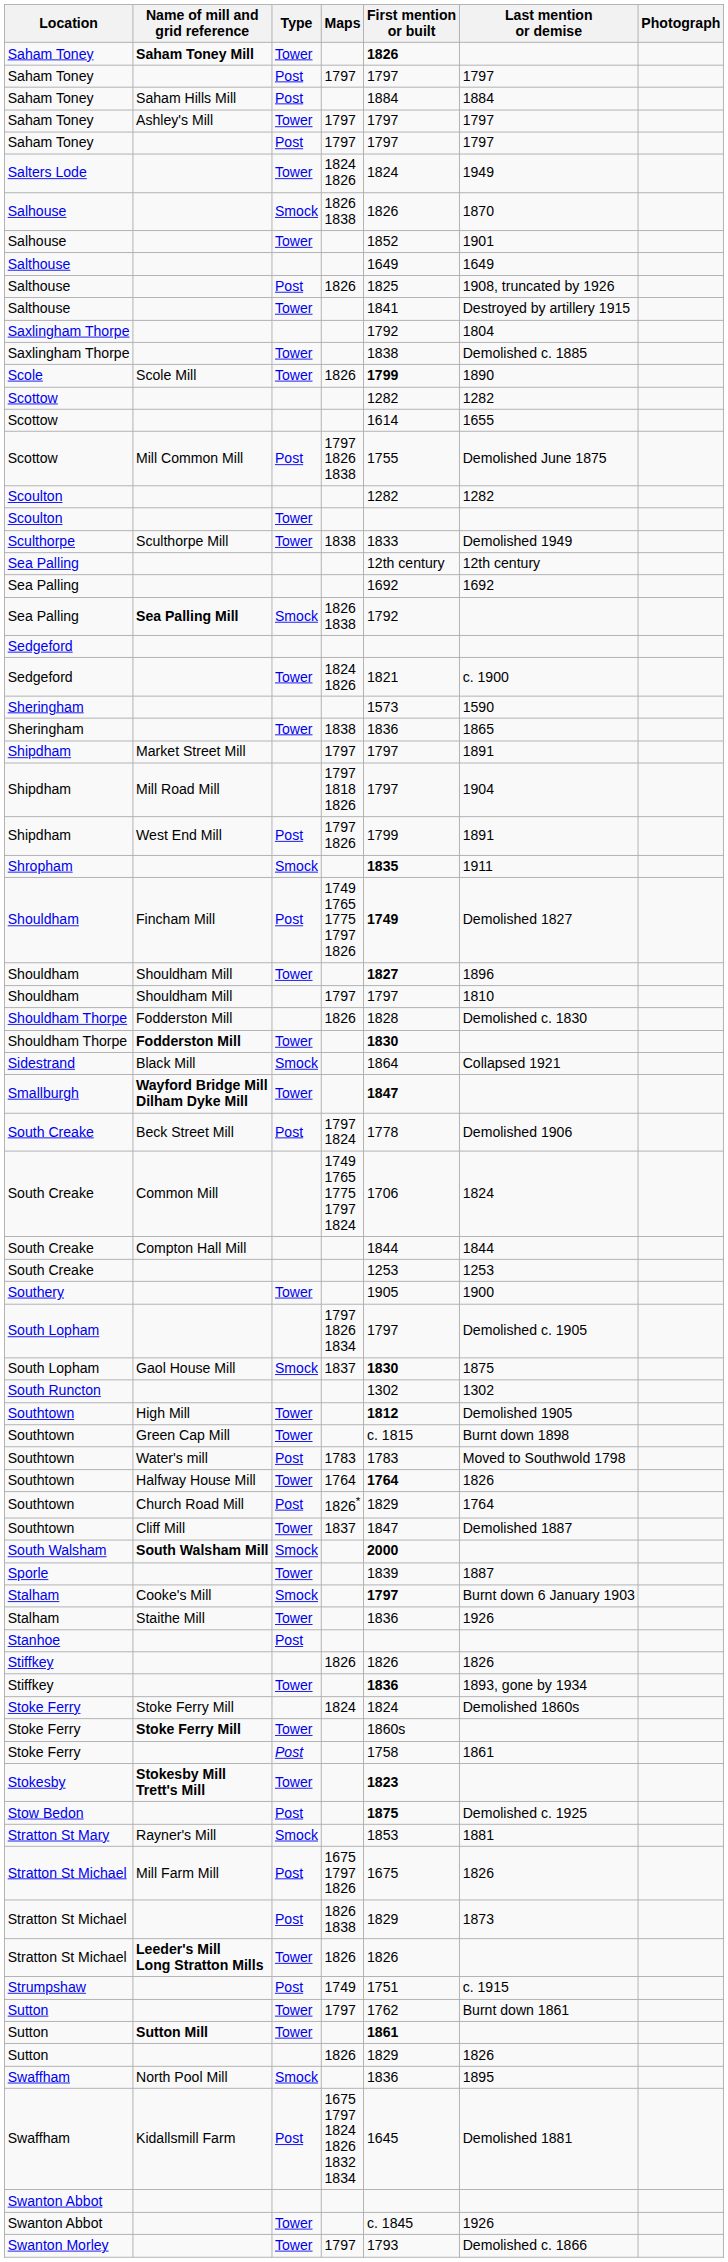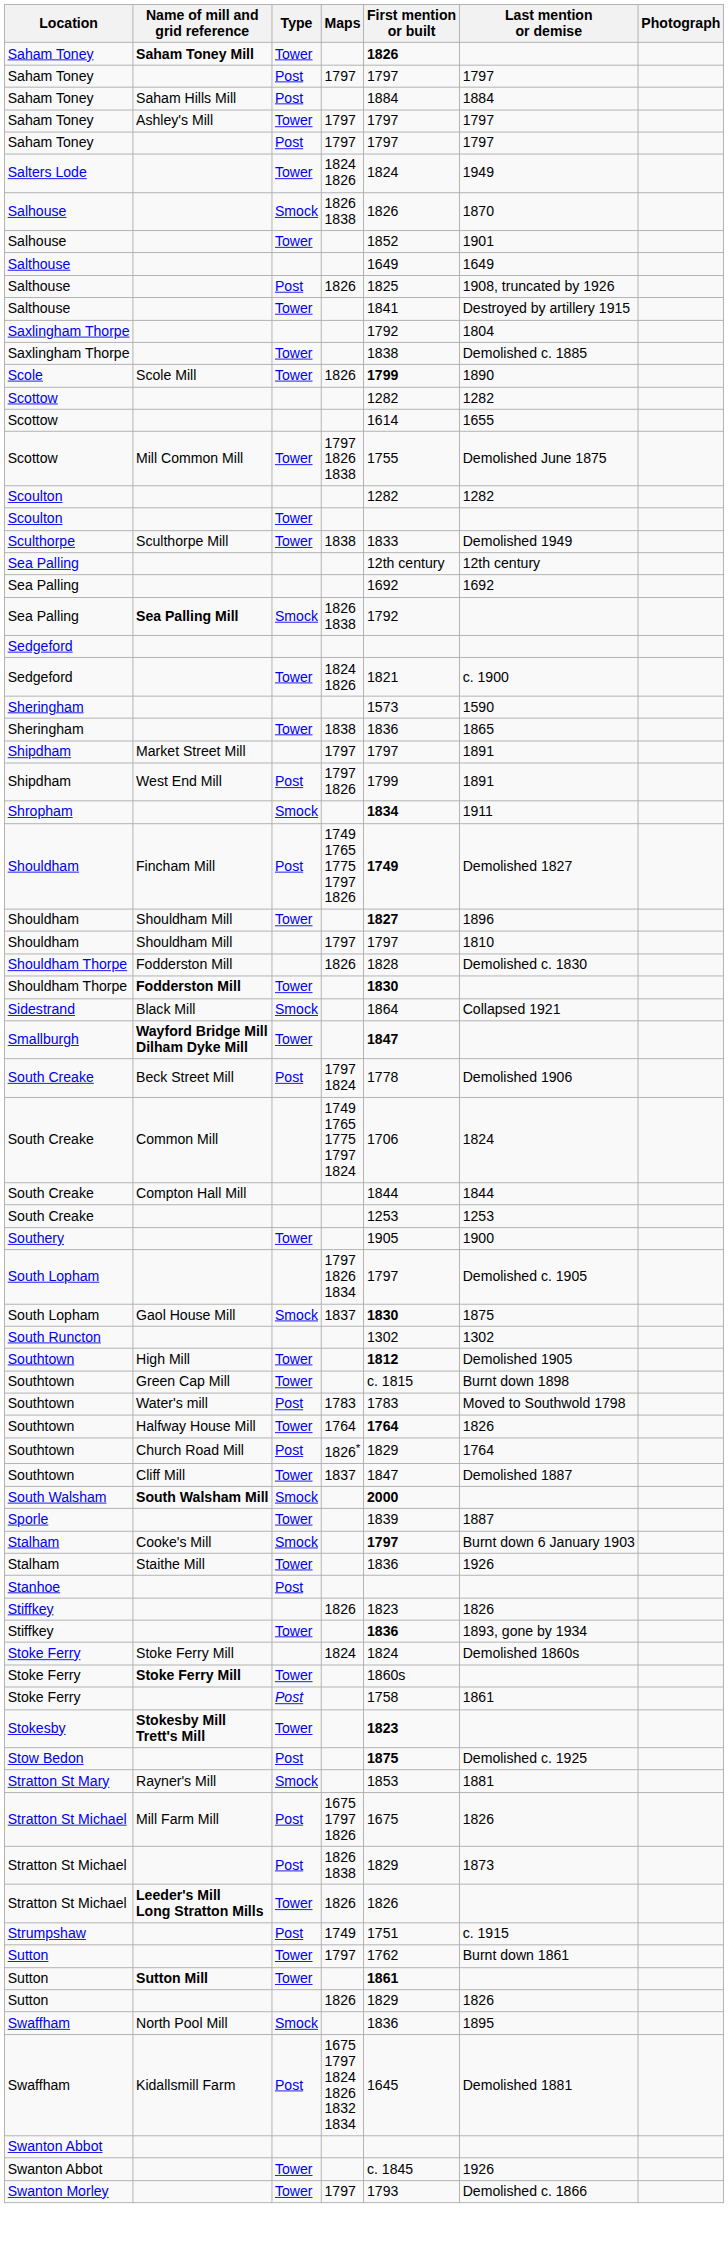 <table class="wikitable">
 <tr>
 <th>Location</th>
 <th>Name of mill and<br>grid reference</th>
 <th>Type</th>
 <th>Maps</th>
 <th>First mention<br>or built</th>
 <th>Last mention<br> or demise</th>
 <th>Photograph</th>
 </tr>
 <tr>
 <td><a href='#'>Saham Toney</a></td>
 <td><strong>Saham Toney Mill</strong><br></td>
 <td><a href='#'>Tower</a></td>
 <td></td>
 <td><strong>1826</strong></td>
 <td></td>
 <td></td>
 </tr>
 <tr>
 <td>Saham Toney</td>
 <td></td>
 <td><a href='#'>Post</a></td>
 <td>1797</td>
 <td>1797</td>
 <td>1797</td>
 <td></td>
 </tr>
 <tr>
 <td>Saham Toney</td>
 <td>Saham Hills Mill<br></td>
 <td><a href='#'>Post</a></td>
 <td></td>
 <td>1884</td>
 <td>1884</td>
 <td></td>
 </tr>
 <tr>
 <td>Saham Toney</td>
 <td>Ashley's Mill<br></td>
 <td><a href='#'>Tower</a></td>
 <td>1797</td>
 <td>1797</td>
 <td>1797</td>
 <td></td>
 </tr>
 <tr>
 <td>Saham Toney</td>
 <td></td>
 <td><a href='#'>Post</a></td>
 <td>1797</td>
 <td>1797</td>
 <td>1797</td>
 <td></td>
 </tr>
 <tr>
 <td><a href='#'>Salters Lode</a></td>
 <td></td>
 <td><a href='#'>Tower</a></td>
 <td>1824<br>1826</td>
 <td>1824</td>
 <td>1949<br></td>
 <td></td>
 </tr>
 <tr>
 <td><a href='#'>Salhouse</a></td>
 <td></td>
 <td><a href='#'>Smock</a></td>
 <td>1826<br>1838</td>
 <td>1826</td>
 <td>1870<br></td>
 <td></td>
 </tr>
 <tr>
 <td>Salhouse</td>
 <td></td>
 <td><a href='#'>Tower</a></td>
 <td></td>
 <td>1852</td>
 <td>1901<br></td>
 <td></td>
 </tr>
 <tr>
 <td><a href='#'>Salthouse</a></td>
 <td></td>
 <td></td>
 <td></td>
 <td>1649</td>
 <td>1649<br></td>
 <td></td>
 </tr>
 <tr>
 <td>Salthouse</td>
 <td></td>
 <td><a href='#'>Post</a></td>
 <td>1826</td>
 <td>1825</td>
 <td>1908, truncated by 1926<br></td>
 <td></td>
 </tr>
 <tr>
 <td>Salthouse</td>
 <td></td>
 <td><a href='#'>Tower</a></td>
 <td></td>
 <td>1841</td>
 <td>Destroyed by artillery 1915<br></td>
 <td></td>
 </tr>
 <tr>
 <td><a href='#'>Saxlingham Thorpe</a></td>
 <td></td>
 <td></td>
 <td></td>
 <td>1792</td>
 <td>1804<br></td>
 <td></td>
 </tr>
 <tr>
 <td>Saxlingham Thorpe</td>
 <td></td>
 <td><a href='#'>Tower</a></td>
 <td></td>
 <td>1838</td>
 <td>Demolished c. 1885<br></td>
 <td></td>
 </tr>
 <tr>
 <td><a href='#'>Scole</a></td>
 <td>Scole Mill<br></td>
 <td><a href='#'>Tower</a></td>
 <td>1826</td>
 <td><strong>1799</strong></td>
 <td>1890<br></td>
 <td></td>
 </tr>
 <tr>
 <td><a href='#'>Scottow</a></td>
 <td></td>
 <td></td>
 <td></td>
 <td>1282</td>
 <td>1282<br></td>
 <td></td>
 </tr>
 <tr>
 <td>Scottow</td>
 <td></td>
 <td></td>
 <td></td>
 <td>1614</td>
 <td>1655<br></td>
 <td></td>
 </tr>
 <tr>
 <td>Scottow</td>
 <td>Mill Common Mill<br></td>
-<td><a href='#'>Post</a></td>
+<td><a href='#'>Tower</a></td>
 <td>1797<br>1826<br>1838</td>
 <td>1755</td>
 <td>Demolished June 1875<br></td>
 <td></td>
 </tr>
 <tr>
 <td><a href='#'>Scoulton</a></td>
 <td></td>
 <td></td>
 <td></td>
 <td>1282</td>
 <td>1282<br></td>
 <td></td>
 </tr>
 <tr>
 <td><a href='#'>Scoulton</a></td>
 <td></td>
 <td><a href='#'>Tower</a></td>
 <td></td>
 <td></td>
 <td></td>
 <td></td>
 </tr>
 <tr>
 <td><a href='#'>Sculthorpe</a></td>
 <td>Sculthorpe Mill</td>
 <td><a href='#'>Tower</a></td>
 <td>1838</td>
 <td>1833</td>
 <td>Demolished 1949<br></td>
 <td></td>
 </tr>
 <tr>
 <td><a href='#'>Sea Palling</a></td>
 <td></td>
 <td></td>
 <td></td>
 <td>12th century</td>
 <td>12th century<br></td>
 <td></td>
 </tr>
 <tr>
 <td>Sea Palling</td>
 <td></td>
 <td></td>
 <td></td>
 <td>1692</td>
 <td>1692<br></td>
 <td></td>
 </tr>
 <tr>
 <td>Sea Palling</td>
 <td><strong>Sea Palling Mill</strong><br></td>
 <td><a href='#'>Smock</a></td>
 <td>1826<br>1838</td>
 <td>1792</td>
 <td></td>
 <td></td>
 </tr>
 <tr>
 <td><a href='#'>Sedgeford</a></td>
 <td></td>
 <td></td>
 <td></td>
 <td></td>
 <td></td>
 <td></td>
 </tr>
 <tr>
 <td>Sedgeford</td>
 <td></td>
 <td><a href='#'>Tower</a></td>
 <td>1824<br>1826</td>
 <td>1821</td>
 <td>c. 1900<br></td>
 <td></td>
 </tr>
 <tr>
 <td><a href='#'>Sheringham</a></td>
 <td></td>
 <td></td>
 <td></td>
 <td>1573</td>
 <td>1590<br></td>
 <td></td>
 </tr>
 <tr>
 <td>Sheringham</td>
 <td></td>
 <td><a href='#'>Tower</a></td>
 <td>1838</td>
 <td>1836</td>
 <td>1865<br></td>
 <td></td>
 </tr>
 <tr>
 <td><a href='#'>Shipdham</a></td>
 <td>Market Street Mill</td>
 <td></td>
 <td>1797</td>
 <td>1797</td>
 <td>1891<br></td>
 <td></td>
 </tr>
 <tr>
 <td>Shipdham</td>
-<td>Mill Road Mill</td>
-<td></td>
-<td>1797<br>1818<br>1826</td>
-<td>1797</td>
-<td>1904<br></td>
-<td></td>
-</tr>
-<tr>
-<td>Shipdham</td>
 <td>West End Mill</td>
 <td><a href='#'>Post</a></td>
 <td>1797<br>1826</td>
 <td>1799</td>
 <td>1891<br></td>
 <td></td>
 </tr>
 <tr>
 <td><a href='#'>Shropham</a></td>
 <td></td>
 <td><a href='#'>Smock</a></td>
 <td></td>
-<td><strong>1835</strong></td>
+<td><strong>1834</strong></td>
 <td>1911<br></td>
 <td></td>
 </tr>
 <tr>
 <td><a href='#'>Shouldham</a></td>
 <td>Fincham Mill<br></td>
 <td><a href='#'>Post</a></td>
 <td>1749<br>1765<br>1775<br>1797<br>1826</td>
 <td><strong>1749</strong></td>
 <td>Demolished 1827<br></td>
 <td></td>
 </tr>
 <tr>
 <td>Shouldham</td>
 <td>Shouldham Mill<br></td>
 <td><a href='#'>Tower</a></td>
 <td></td>
 <td><strong>1827</strong></td>
 <td>1896<br></td>
 <td></td>
 </tr>
 <tr>
 <td>Shouldham</td>
 <td>Shouldham Mill<br></td>
 <td></td>
 <td>1797</td>
 <td>1797</td>
 <td>1810<br></td>
 <td></td>
 </tr>
 <tr>
 <td><a href='#'>Shouldham Thorpe</a></td>
 <td>Fodderston Mill<br></td>
 <td></td>
 <td>1826</td>
 <td>1828</td>
 <td>Demolished c. 1830<br></td>
 <td></td>
 </tr>
 <tr>
 <td>Shouldham Thorpe</td>
 <td><strong>Fodderston Mill</strong><br></td>
 <td><a href='#'>Tower</a></td>
 <td></td>
 <td><strong>1830</strong></td>
 <td></td>
 <td></td>
 </tr>
 <tr>
 <td><a href='#'>Sidestrand</a></td>
 <td>Black Mill</td>
 <td><a href='#'>Smock</a></td>
 <td></td>
 <td>1864</td>
 <td>Collapsed 1921<br></td>
 <td></td>
 </tr>
 <tr>
 <td><a href='#'>Smallburgh</a></td>
 <td><strong>Wayford Bridge Mill</strong><br><strong>Dilham Dyke Mill</strong><br></td>
 <td><a href='#'>Tower</a></td>
 <td></td>
 <td><strong>1847</strong></td>
 <td></td>
 <td></td>
 </tr>
 <tr>
 <td><a href='#'>South Creake</a></td>
 <td>Beck Street Mill<br></td>
 <td><a href='#'>Post</a></td>
 <td>1797<br>1824</td>
 <td>1778</td>
 <td>Demolished 1906<br></td>
 <td></td>
 </tr>
 <tr>
 <td>South Creake</td>
 <td>Common Mill</td>
 <td></td>
 <td>1749<br>1765<br>1775<br>1797<br>1824</td>
 <td>1706</td>
 <td>1824<br></td>
 <td></td>
 </tr>
 <tr>
 <td>South Creake</td>
 <td>Compton Hall Mill<br></td>
 <td></td>
 <td></td>
 <td>1844</td>
 <td>1844<br></td>
 <td></td>
 </tr>
 <tr>
 <td>South Creake</td>
 <td></td>
 <td></td>
 <td></td>
 <td>1253</td>
 <td>1253<br></td>
 <td></td>
 </tr>
 <tr>
 <td><a href='#'>Southery</a></td>
 <td></td>
 <td><a href='#'>Tower</a></td>
 <td></td>
 <td>1905</td>
 <td>1900</td>
 <td></td>
 </tr>
 <tr>
 <td><a href='#'>South Lopham</a></td>
 <td></td>
 <td></td>
 <td>1797<br>1826<br>1834</td>
 <td>1797</td>
 <td>Demolished c. 1905<br></td>
 <td></td>
 </tr>
 <tr>
 <td>South Lopham</td>
 <td>Gaol House Mill<br></td>
 <td><a href='#'>Smock</a></td>
 <td>1837</td>
 <td><strong>1830</strong></td>
 <td>1875<br></td>
 <td></td>
 </tr>
 <tr>
 <td><a href='#'>South Runcton</a></td>
 <td></td>
 <td></td>
 <td></td>
 <td>1302</td>
 <td>1302<br></td>
 <td></td>
 </tr>
 <tr>
 <td><a href='#'>Southtown</a></td>
 <td>High Mill<br></td>
 <td><a href='#'>Tower</a></td>
 <td></td>
 <td><strong>1812</strong></td>
 <td>Demolished 1905<br></td>
 <td></td>
 </tr>
 <tr>
 <td>Southtown</td>
 <td>Green Cap Mill<br></td>
 <td><a href='#'>Tower</a></td>
 <td></td>
 <td>c. 1815</td>
 <td>Burnt down 1898</td>
 <td></td>
 </tr>
 <tr>
 <td>Southtown</td>
 <td>Water's mill<br></td>
 <td><a href='#'>Post</a></td>
 <td>1783</td>
 <td>1783</td>
 <td>Moved to Southwold 1798</td>
 <td></td>
 </tr>
 <tr>
 <td>Southtown</td>
 <td>Halfway House Mill<br></td>
 <td><a href='#'>Tower</a></td>
 <td>1764</td>
 <td><strong>1764</strong></td>
 <td>1826</td>
 <td></td>
 </tr>
 <tr>
 <td>Southtown</td>
 <td>Church Road Mill<br></td>
 <td><a href='#'>Post</a></td>
 <td>1826<sup>*</sup></td>
 <td>1829</td>
 <td>1764</td>
 <td></td>
 </tr>
 <tr>
 <td>Southtown</td>
 <td>Cliff Mill<br></td>
 <td><a href='#'>Tower</a></td>
 <td>1837</td>
 <td>1847</td>
 <td>Demolished 1887</td>
 <td></td>
 </tr>
 <tr>
 <td><a href='#'>South Walsham</a></td>
 <td><strong>South Walsham Mill</strong></td>
 <td><a href='#'>Smock</a></td>
 <td></td>
 <td><strong>2000</strong></td>
 <td></td>
 <td></td>
 </tr>
 <tr>
 <td><a href='#'>Sporle</a></td>
 <td></td>
 <td><a href='#'>Tower</a></td>
 <td></td>
 <td>1839</td>
 <td>1887<br></td>
 <td></td>
 </tr>
 <tr>
 <td><a href='#'>Stalham</a></td>
 <td>Cooke's Mill<br></td>
 <td><a href='#'>Smock</a></td>
 <td></td>
 <td><strong>1797</strong></td>
 <td>Burnt down 6 January 1903<br></td>
 <td></td>
 </tr>
 <tr>
 <td>Stalham</td>
 <td>Staithe Mill<br></td>
 <td><a href='#'>Tower</a></td>
 <td></td>
 <td>1836</td>
 <td>1926<br></td>
 <td></td>
 </tr>
 <tr>
 <td><a href='#'>Stanhoe</a></td>
 <td></td>
 <td><a href='#'>Post</a></td>
 <td></td>
 <td></td>
 <td></td>
 <td></td>
 </tr>
 <tr>
 <td><a href='#'>Stiffkey</a></td>
 <td></td>
 <td></td>
 <td>1826</td>
-<td>1826</td>
+<td>1823</td>
 <td>1826<br></td>
 <td></td>
 </tr>
 <tr>
 <td>Stiffkey</td>
 <td></td>
 <td><a href='#'>Tower</a></td>
 <td></td>
 <td><strong>1836</strong></td>
 <td>1893, gone by 1934<br></td>
 <td></td>
 </tr>
 <tr>
 <td><a href='#'>Stoke Ferry</a></td>
 <td>Stoke Ferry Mill<br></td>
 <td></td>
 <td>1824</td>
 <td>1824</td>
 <td>Demolished 1860s</td>
 <td></td>
 </tr>
 <tr>
 <td>Stoke Ferry</td>
 <td><strong>Stoke Ferry Mill</strong><br></td>
 <td><a href='#'>Tower</a></td>
 <td></td>
 <td>1860s</td>
 <td></td>
 <td></td>
 </tr>
 <tr>
 <td>Stoke Ferry</td>
 <td></td>
 <td><em><a href='#'>Post</a></em></td>
 <td></td>
 <td>1758</td>
 <td>1861</td>
 <td></td>
 </tr>
 <tr>
 <td><a href='#'>Stokesby</a></td>
 <td><strong>Stokesby Mill</strong><br> <strong>Trett's Mill</strong><br></td>
 <td><a href='#'>Tower</a></td>
 <td></td>
 <td><strong>1823</strong></td>
 <td></td>
 <td></td>
 </tr>
 <tr>
 <td><a href='#'>Stow Bedon</a></td>
 <td></td>
 <td><a href='#'>Post</a></td>
 <td></td>
 <td><strong>1875</strong></td>
 <td>Demolished c. 1925<br></td>
 <td></td>
 </tr>
 <tr>
 <td><a href='#'>Stratton St Mary</a></td>
 <td>Rayner's Mill<br></td>
 <td><a href='#'>Smock</a></td>
 <td></td>
 <td>1853</td>
 <td>1881<br></td>
 <td></td>
 </tr>
 <tr>
 <td><a href='#'>Stratton St Michael</a></td>
 <td>Mill Farm Mill<br></td>
 <td><a href='#'>Post</a></td>
 <td>1675<br>1797<br>1826</td>
 <td>1675</td>
 <td>1826<br></td>
 <td></td>
 </tr>
 <tr>
 <td>Stratton St Michael</td>
 <td></td>
 <td><a href='#'>Post</a></td>
 <td>1826<br>1838</td>
 <td>1829</td>
 <td>1873<br></td>
 <td></td>
 </tr>
 <tr>
 <td>Stratton St Michael</td>
 <td><strong>Leeder's Mill<br>Long Stratton Mills</strong><br></td>
 <td><a href='#'>Tower</a></td>
 <td>1826</td>
 <td>1826</td>
 <td></td>
 <td></td>
 </tr>
 <tr>
 <td><a href='#'>Strumpshaw</a></td>
 <td></td>
 <td><a href='#'>Post</a></td>
 <td>1749</td>
 <td>1751</td>
 <td>c. 1915<br></td>
 <td></td>
 </tr>
 <tr>
 <td><a href='#'>Sutton</a></td>
 <td></td>
 <td><a href='#'>Tower</a></td>
 <td>1797</td>
 <td>1762</td>
 <td>Burnt down 1861</td>
 <td></td>
 </tr>
 <tr>
 <td>Sutton</td>
 <td><strong>Sutton Mill</strong><br></td>
 <td><a href='#'>Tower</a></td>
 <td></td>
 <td><strong>1861</strong></td>
 <td></td>
 <td></td>
 </tr>
 <tr>
 <td>Sutton</td>
 <td></td>
 <td></td>
 <td>1826</td>
 <td>1829</td>
 <td>1826<br></td>
 <td></td>
 </tr>
 <tr>
 <td><a href='#'>Swaffham</a></td>
 <td>North Pool Mill</td>
 <td><a href='#'>Smock</a></td>
 <td></td>
 <td>1836</td>
 <td>1895<br></td>
 <td></td>
 </tr>
 <tr>
 <td>Swaffham</td>
 <td>Kidallsmill Farm<br></td>
 <td><a href='#'>Post</a></td>
 <td>1675<br>1797<br>1824<br>1826<br>1832<br>1834</td>
 <td>1645</td>
 <td>Demolished 1881<br></td>
 <td></td>
 </tr>
 <tr>
 <td><a href='#'>Swanton Abbot</a></td>
 <td></td>
 <td></td>
 <td></td>
 <td></td>
 <td></td>
 <td></td>
 </tr>
 <tr>
 <td>Swanton Abbot</td>
 <td></td>
 <td><a href='#'>Tower</a></td>
 <td></td>
 <td>c. 1845</td>
 <td>1926<br></td>
 <td></td>
 </tr>
 <tr>
 <td><a href='#'>Swanton Morley</a></td>
 <td></td>
 <td><a href='#'>Tower</a></td>
 <td>1797</td>
 <td>1793</td>
 <td>Demolished c. 1866<br></td>
 <td></td>
 </tr>
 </table>
